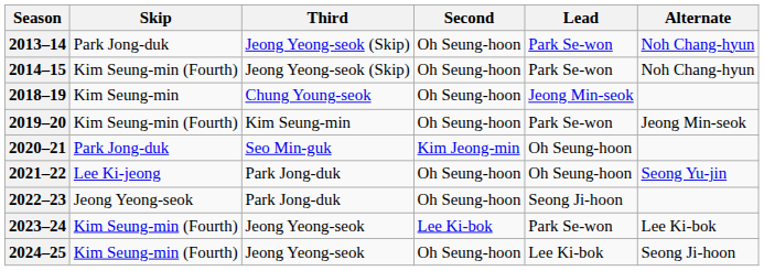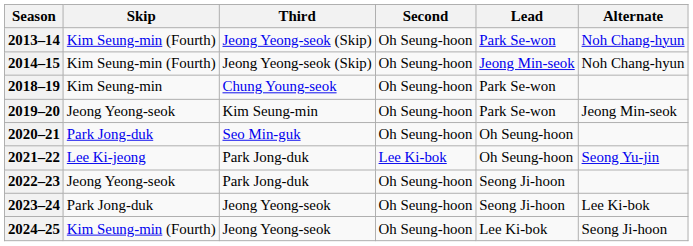 <table class="wikitable">
 <tr>
 <th scope="col">Season</th>
 <th scope="col">Skip</th>
 <th scope="col">Third</th>
 <th scope="col">Second</th>
 <th scope="col">Lead</th>
 <th scope="col">Alternate</th>
 </tr>
 <tr>
 <th scope="row">2013–14</th>
-<td>Park Jong-duk</td>
+<td><a href='#'>Kim Seung-min</a> (Fourth)</td>
 <td><a href='#'>Jeong Yeong-seok</a> (Skip)</td>
 <td>Oh Seung-hoon</td>
 <td><a href='#'>Park Se-won</a></td>
 <td><a href='#'>Noh Chang-hyun</a></td>
 </tr>
 <tr>
 <th scope="row">2014–15</th>
 <td>Kim Seung-min (Fourth)</td>
 <td>Jeong Yeong-seok (Skip)</td>
 <td>Oh Seung-hoon</td>
-<td>Park Se-won</td>
+<td><a href='#'>Jeong Min-seok</a></td>
 <td>Noh Chang-hyun</td>
 </tr>
 <tr>
 <th scope="row">2018–19</th>
 <td>Kim Seung-min</td>
 <td><a href='#'>Chung Young-seok</a></td>
 <td>Oh Seung-hoon</td>
-<td><a href='#'>Jeong Min-seok</a></td>
+<td>Park Se-won</td>
 <td></td>
 </tr>
 <tr>
 <th scope="row">2019–20</th>
-<td>Kim Seung-min (Fourth)</td>
+<td>Jeong Yeong-seok</td>
 <td>Kim Seung-min</td>
 <td>Oh Seung-hoon</td>
 <td>Park Se-won</td>
 <td>Jeong Min-seok</td>
 </tr>
 <tr>
 <th scope="row">2020–21</th>
 <td><a href='#'>Park Jong-duk</a></td>
 <td><a href='#'>Seo Min-guk</a></td>
-<td><a href='#'>Kim Jeong-min</a></td>
+<td>Oh Seung-hoon</td>
 <td>Oh Seung-hoon</td>
 <td></td>
 </tr>
 <tr>
 <th scope="row">2021–22</th>
 <td><a href='#'>Lee Ki-jeong</a></td>
 <td>Park Jong-duk</td>
-<td>Oh Seung-hoon</td>
+<td><a href='#'>Lee Ki-bok</a></td>
 <td>Oh Seung-hoon</td>
 <td><a href='#'>Seong Yu-jin</a></td>
 </tr>
 <tr>
 <th scope="row">2022–23</th>
 <td>Jeong Yeong-seok</td>
 <td>Park Jong-duk</td>
 <td>Oh Seung-hoon</td>
 <td>Seong Ji-hoon</td>
 <td></td>
 </tr>
 <tr>
 <th scope="row">2023–24</th>
-<td><a href='#'>Kim Seung-min</a> (Fourth)</td>
+<td>Park Jong-duk</td>
 <td>Jeong Yeong-seok</td>
-<td><a href='#'>Lee Ki-bok</a></td>
-<td>Park Se-won</td>
+<td>Oh Seung-hoon</td>
+<td>Seong Ji-hoon</td>
 <td>Lee Ki-bok</td>
 </tr>
 <tr>
 <th scope="row">2024–25</th>
 <td><a href='#'>Kim Seung-min</a> (Fourth)</td>
 <td>Jeong Yeong-seok</td>
 <td>Oh Seung-hoon</td>
 <td>Lee Ki-bok</td>
 <td>Seong Ji-hoon</td>
 </tr>
 </table>
